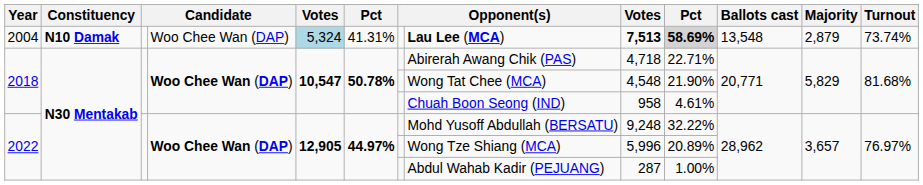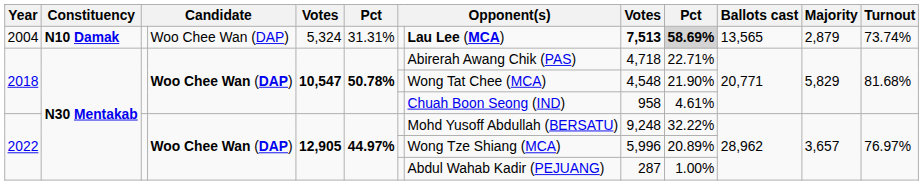 <table class="wikitable" style="margin:0.5em ; font-size:95%">
 <tr>
 <th>Year</th>
 <th>Constituency</th>
 <th colspan=2>Candidate</th>
 <th>Votes</th>
 <th>Pct</th>
 <th colspan=2>Opponent(s)</th>
 <th>Votes</th>
 <th>Pct</th>
 <th>Ballots cast</th>
 <th>Majority</th>
 <th>Turnout</th>
 </tr>
 <tr>
 <td>2004</td>
 <td><strong>N10 <a href='#'>Damak</a></strong></td>
 <td></td>
 <td>Woo Chee Wan (<a href='#'>DAP</a>)</td>
-<td align=right style="background: lightblue;">5,324</td>
-<td>41.31%</td>
+<td align=right>5,324</td>
+<td>31.31%</td>
 <td></td>
 <td><strong>Lau Lee</strong> (<a href='#'><strong>MCA</strong></a>)</td>
 <td align=right><strong>7,513</strong></td>
 <td style="background: lightgrey;"><strong>58.69%</strong></td>
-<td>13,548</td>
+<td>13,565</td>
 <td>2,879</td>
 <td>73.74%</td>
 </tr>
 <tr>
 <td rowspan=3><a href='#'>2018</a></td>
 <td rowspan=6><strong>N30 <a href='#'>Mentakab</a></strong></td>
 <td rowspan=3 ></td>
 <td rowspan=3><strong>Woo Chee Wan</strong> (<a href='#'><strong>DAP</strong></a>)</td>
 <td rowspan=3 align=right><strong>10,547</strong></td>
 <td rowspan=3><strong>50.78%</strong></td>
 <td></td>
 <td>Abirerah Awang Chik (<a href='#'>PAS</a>)</td>
 <td align=right>4,718</td>
 <td>22.71%</td>
 <td rowspan=3>20,771</td>
 <td rowspan=3>5,829</td>
 <td rowspan=3>81.68%</td>
 </tr>
 <tr>
 <td></td>
 <td>Wong Tat Chee (<a href='#'>MCA</a>)</td>
 <td align=right>4,548</td>
 <td>21.90%</td>
 </tr>
 <tr>
 <td></td>
 <td><a href='#'>Chuah Boon Seong</a> (<a href='#'>IND</a>)</td>
 <td align=right>958</td>
 <td align=right>4.61%</td>
 </tr>
 <tr>
 <td rowspan=3><a href='#'>2022</a></td>
 <td rowspan=3 ></td>
 <td rowspan=3><strong>Woo Chee Wan</strong> (<a href='#'><strong>DAP</strong></a>)</td>
 <td rowspan=3 align=right><strong>12,905</strong></td>
 <td rowspan=3><strong>44.97%</strong></td>
 <td bgcolor=></td>
 <td>Mohd Yusoff Abdullah (<a href='#'>BERSATU</a>)</td>
 <td align=right>9,248</td>
 <td>32.22%</td>
 <td rowspan=3>28,962</td>
 <td rowspan=3>3,657</td>
 <td rowspan=3>76.97%</td>
 </tr>
 <tr>
 <td></td>
 <td>Wong Tze Shiang (<a href='#'>MCA</a>)</td>
 <td align=right>5,996</td>
 <td>20.89%</td>
 </tr>
 <tr>
 <td bgcolor=></td>
 <td>Abdul Wahab Kadir (<a href='#'>PEJUANG</a>)</td>
 <td align=right>287</td>
 <td align=right>1.00%</td>
 </tr>
 </table>
